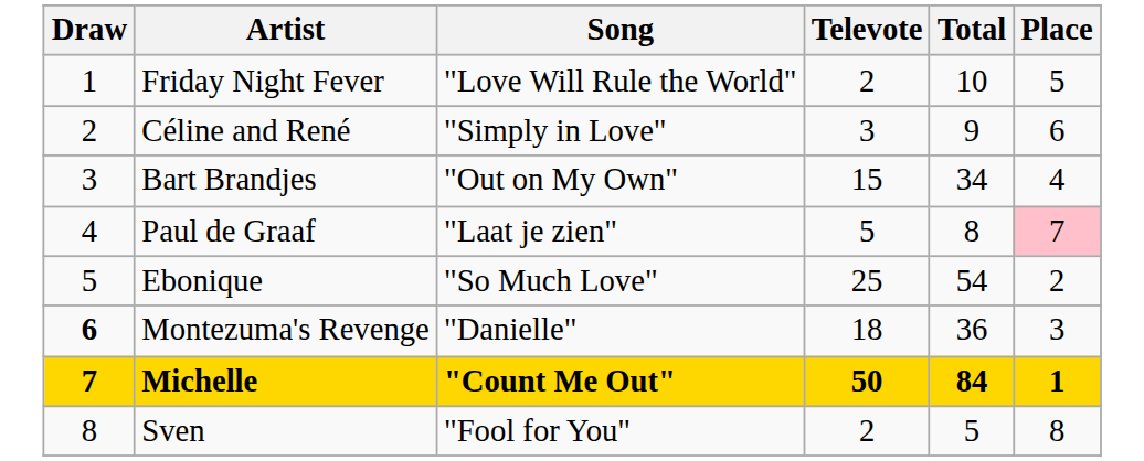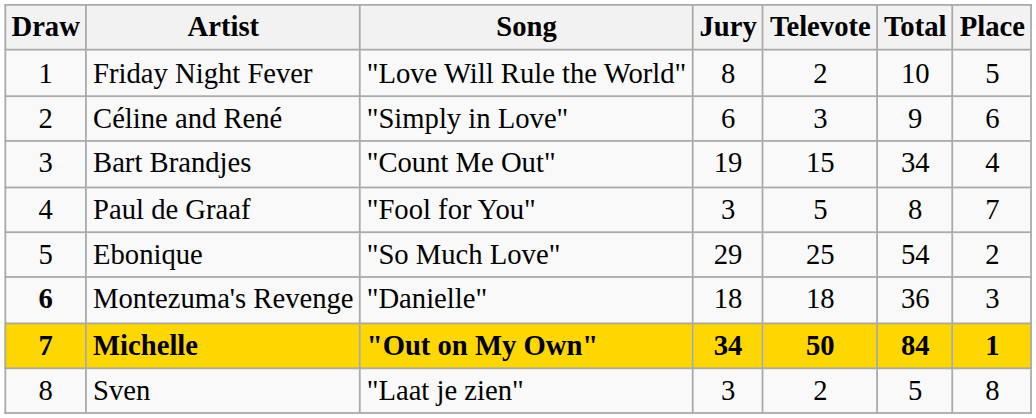 <table class="sortable wikitable" style="margin: 1em auto 1em auto; text-align:center">
 <tr>
 <th>Draw</th>
 <th>Artist</th>
 <th>Song</th>
+<th>Jury</th>
 <th>Televote</th>
 <th>Total</th>
 <th>Place</th>
 </tr>
 <tr>
 <td>1</td>
 <td align="left">Friday Night Fever</td>
 <td align="left">"Love Will Rule the World"</td>
+<td>8</td>
 <td>2</td>
 <td>10</td>
 <td>5</td>
 </tr>
 <tr>
 <td>2</td>
 <td align="left">Céline and René</td>
 <td align="left">"Simply in Love"</td>
+<td>6</td>
 <td>3</td>
 <td>9</td>
 <td>6</td>
 </tr>
 <tr>
 <td>3</td>
 <td align="left">Bart Brandjes</td>
-<td align="left">"Out on My Own"</td>
+<td align="left">"Count Me Out"</td>
+<td>19</td>
 <td>15</td>
 <td>34</td>
 <td>4</td>
 </tr>
 <tr>
 <td>4</td>
 <td align="left">Paul de Graaf</td>
-<td align="left">"Laat je zien"</td>
+<td align="left">"Fool for You"</td>
+<td>3</td>
 <td>5</td>
 <td>8</td>
-<td style="background: pink;">7</td>
+<td>7</td>
 </tr>
 <tr>
 <td>5</td>
 <td align="left">Ebonique</td>
 <td align="left">"So Much Love"</td>
+<td>29</td>
 <td>25</td>
 <td>54</td>
 <td>2</td>
 </tr>
 <tr>
 <td><strong>6</strong></td>
 <td align="left">Montezuma's Revenge</td>
 <td align="left">"Danielle"</td>
 <td>18</td>
+<td>18</td>
 <td>36</td>
 <td>3</td>
 </tr>
 <tr style="font-weight:bold; background:gold;">
 <td>7</td>
 <td align="left">Michelle</td>
-<td align="left">"Count Me Out"</td>
+<td align="left">"Out on My Own"</td>
+<td>34</td>
 <td>50</td>
 <td>84</td>
 <td>1</td>
 </tr>
 <tr>
 <td>8</td>
 <td align="left">Sven</td>
-<td align="left">"Fool for You"</td>
+<td align="left">"Laat je zien"</td>
+<td>3</td>
 <td>2</td>
 <td>5</td>
 <td>8</td>
 </tr>
 </table>
